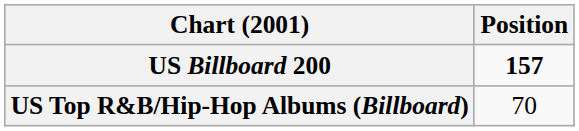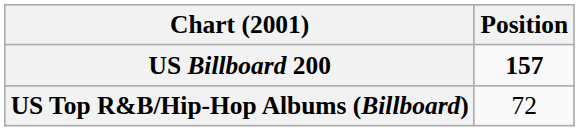 <table class="wikitable sortable plainrowheaders" style="text-align:center">
 <tr>
 <th scope="col">Chart (2001)</th>
 <th scope="col">Position</th>
 </tr>
 <tr>
 <th scope="row">US <em>Billboard</em> 200</th>
 <td><strong>157</strong></td>
 </tr>
 <tr>
 <th scope="row">US Top R&B/Hip-Hop Albums (<em>Billboard</em>)</th>
-<td>70</td>
+<td>72</td>
 </tr>
 </table>
